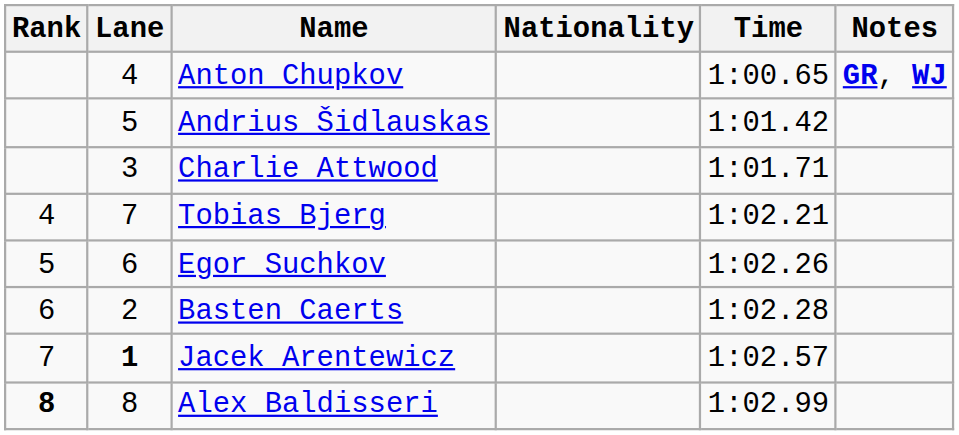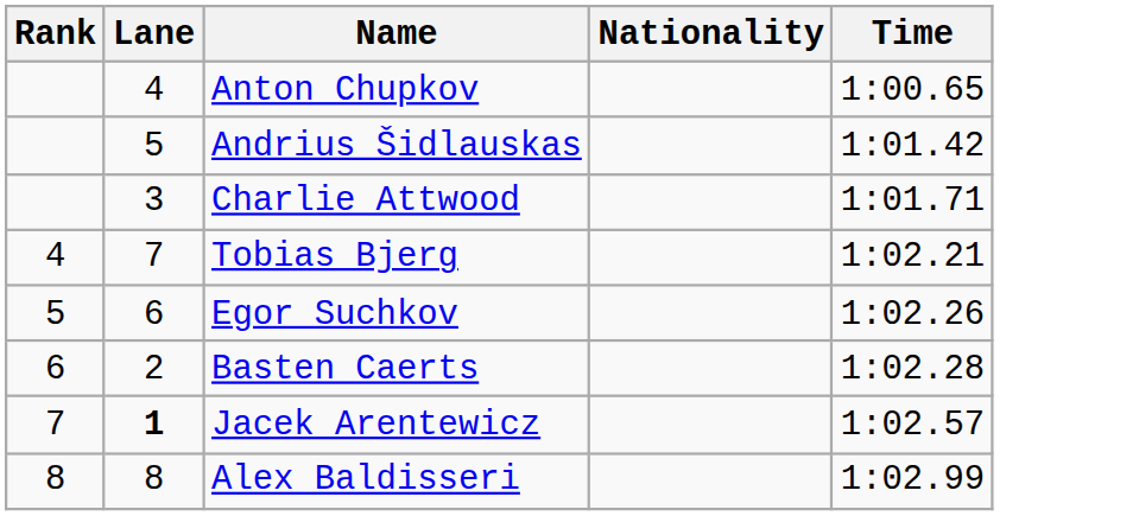 <table class='wikitable sortable' style='text-align:center'>
 <tr>
 <th>Rank</th>
 <th>Lane</th>
 <th>Name</th>
 <th>Nationality</th>
 <th>Time</th>
-<th>Notes</th>
 </tr>
 <tr>
 <td></td>
 <td>4</td>
 <td align=left><a href='#'>Anton Chupkov</a></td>
 <td align=left></td>
 <td>1:00.65</td>
-<td><a href='#'><strong>GR</strong></a>, <a href='#'><strong>WJ</strong></a></td>
 </tr>
 <tr>
 <td></td>
 <td>5</td>
 <td align=left><a href='#'>Andrius Šidlauskas</a></td>
 <td align=left></td>
 <td>1:01.42</td>
-<td></td>
 </tr>
 <tr>
 <td></td>
 <td>3</td>
 <td align=left><a href='#'>Charlie Attwood</a></td>
 <td align=left></td>
 <td>1:01.71</td>
-<td></td>
 </tr>
 <tr>
 <td>4</td>
 <td>7</td>
 <td align=left><a href='#'>Tobias Bjerg</a></td>
 <td align=left></td>
 <td>1:02.21</td>
-<td></td>
 </tr>
 <tr>
 <td>5</td>
 <td>6</td>
 <td align=left><a href='#'>Egor Suchkov</a></td>
 <td align=left></td>
 <td>1:02.26</td>
-<td></td>
 </tr>
 <tr>
 <td>6</td>
 <td>2</td>
 <td align=left><a href='#'>Basten Caerts</a></td>
 <td align=left></td>
 <td>1:02.28</td>
-<td></td>
 </tr>
 <tr>
 <td>7</td>
 <td><strong>1</strong></td>
 <td align=left><a href='#'>Jacek Arentewicz</a></td>
 <td align=left></td>
 <td>1:02.57</td>
-<td></td>
 </tr>
 <tr>
-<td><strong>8</strong></td>
+<td>8</td>
 <td>8</td>
 <td align=left><a href='#'>Alex Baldisseri</a></td>
 <td align=left></td>
 <td>1:02.99</td>
-<td></td>
 </tr>
 </table>
